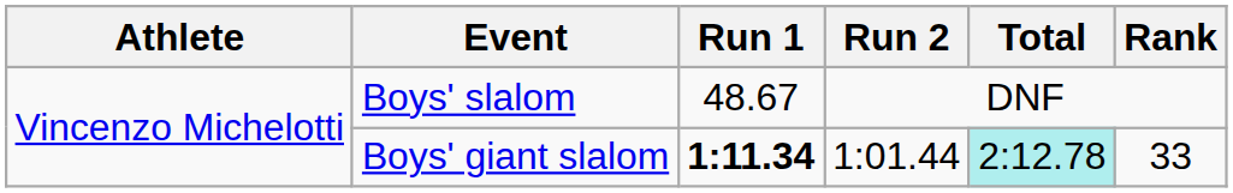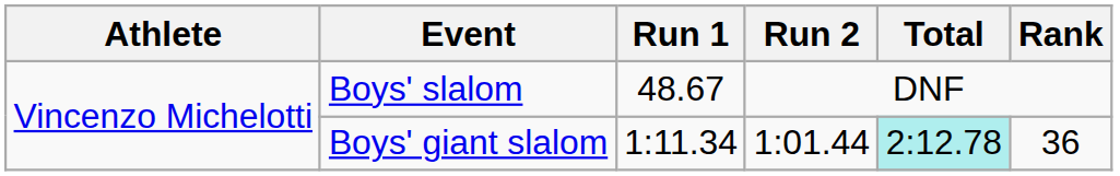 <table class="wikitable" style="font-size:90%">
 <tr>
 <th>Athlete</th>
 <th>Event</th>
 <th>Run 1</th>
 <th>Run 2</th>
 <th>Total</th>
 <th>Rank</th>
 </tr>
 <tr>
 <td rowspan=2><a href='#'>Vincenzo Michelotti</a></td>
 <td><a href='#'>Boys' slalom</a></td>
 <td align="center">48.67</td>
 <td align="center" colspan=3>DNF</td>
 </tr>
 <tr>
 <td><a href='#'>Boys' giant slalom</a></td>
-<td align="center"><strong>1:11.34</strong></td>
+<td align="center">1:11.34</td>
 <td align="center">1:01.44</td>
 <td align="center" style="background: paleturquoise;">2:12.78</td>
-<td align="center">33</td>
+<td align="center">36</td>
 </tr>
 </table>
